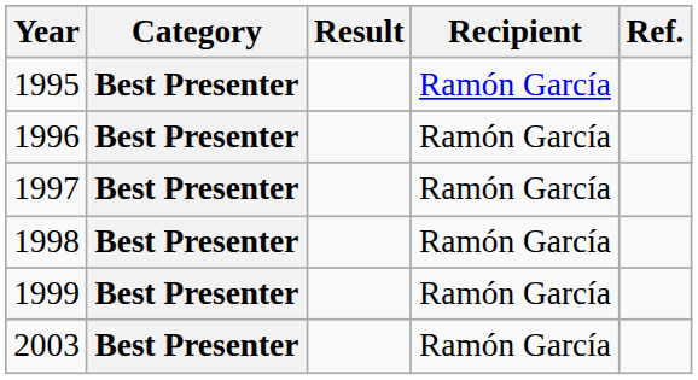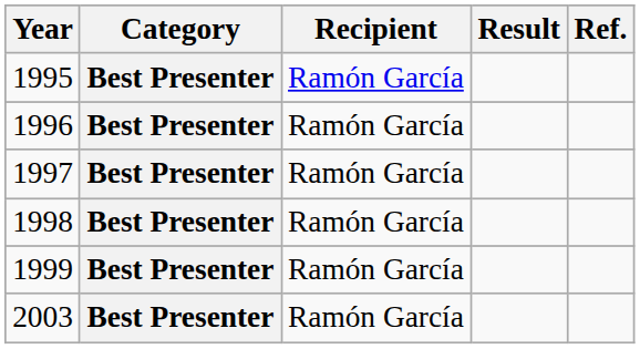 <table class="wikitable plainrowheaders">
 <tr>
 <th scope="col">Year</th>
 <th scope="col">Category</th>
+<th scope="col">Recipient</th>
 <th scope="col">Result</th>
-<th scope="col">Recipient</th>
 <th scope="col">Ref.</th>
 </tr>
 <tr>
 <td>1995</td>
 <th scope="row">Best Presenter</th>
+<td><a href='#'>Ramón García</a></td>
 <td></td>
-<td><a href='#'>Ramón García</a></td>
 <td></td>
 </tr>
 <tr>
 <td>1996</td>
 <th scope="row">Best Presenter</th>
+<td>Ramón García</td>
 <td></td>
-<td>Ramón García</td>
 <td></td>
 </tr>
 <tr>
 <td>1997</td>
 <th scope="row">Best Presenter</th>
+<td>Ramón García</td>
 <td></td>
-<td>Ramón García</td>
 <td></td>
 </tr>
 <tr>
 <td>1998</td>
 <th scope="row">Best Presenter</th>
+<td>Ramón García</td>
 <td></td>
-<td>Ramón García</td>
 <td></td>
 </tr>
 <tr>
 <td>1999</td>
 <th scope="row">Best Presenter</th>
+<td>Ramón García</td>
 <td></td>
-<td>Ramón García</td>
 <td></td>
 </tr>
 <tr>
 <td>2003</td>
 <th scope="row">Best Presenter</th>
+<td>Ramón García</td>
 <td></td>
-<td>Ramón García</td>
 <td></td>
 </tr>
 </table>
